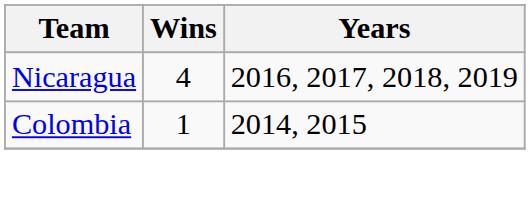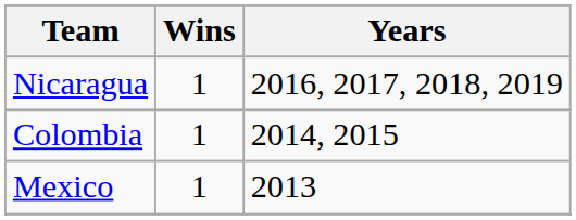 <table class="wikitable">
 <tr>
 <th>Team</th>
 <th>Wins</th>
 <th>Years</th>
 </tr>
 <tr>
 <td> <a href='#'>Nicaragua</a></td>
-<td align=center>4</td>
+<td align=center>1</td>
 <td>2016, 2017, 2018, 2019</td>
 </tr>
 <tr>
 <td> <a href='#'>Colombia</a></td>
 <td align=center>1</td>
 <td>2014, 2015</td>
 </tr>
 <tr>
+<td> <a href='#'>Mexico</a></td>
+<td align=center>1</td>
+<td>2013</td>
+</tr>
+<tr>
 </tr>
 </table>
